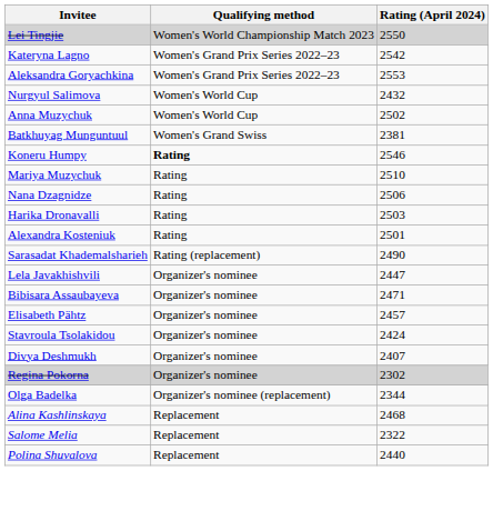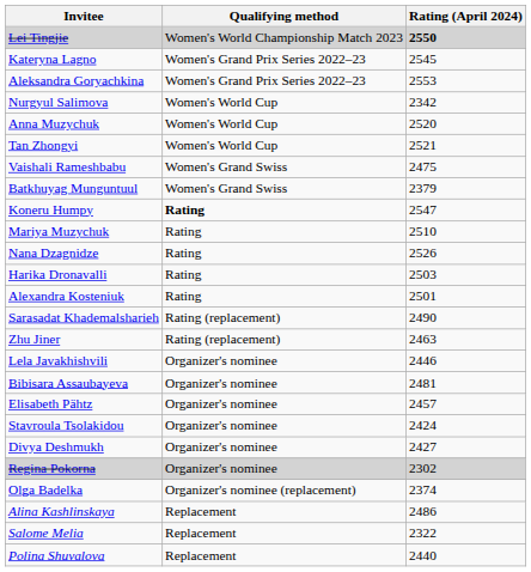 <table class="wikitable sortable">
 <tr>
 <th>Invitee</th>
 <th>Qualifying method</th>
 <th>Rating (April 2024)</th>
 </tr>
 <tr style="background:lightgrey;" |>
 <td> <s><a href='#'>Lei Tingjie</a></s></td>
 <td>Women's World Championship Match 2023</td>
-<td>2550</td>
+<td><strong>2550</strong></td>
 </tr>
 <tr>
 <td> <a href='#'>Kateryna Lagno</a></td>
 <td>Women's Grand Prix Series 2022–23</td>
-<td>2542</td>
+<td>2545</td>
 </tr>
 <tr>
 <td> <a href='#'>Aleksandra Goryachkina</a></td>
 <td>Women's Grand Prix Series 2022–23</td>
 <td>2553</td>
 </tr>
 <tr>
 <td> <a href='#'>Nurgyul Salimova</a></td>
 <td>Women's World Cup</td>
-<td>2432</td>
+<td>2342</td>
 </tr>
 <tr>
 <td> <a href='#'>Anna Muzychuk</a></td>
 <td>Women's World Cup</td>
-<td>2502</td>
+<td>2520</td>
+</tr>
+<tr>
+<td> <a href='#'>Tan Zhongyi</a></td>
+<td>Women's World Cup</td>
+<td>2521</td>
+</tr>
+<tr>
+<td> <a href='#'>Vaishali Rameshbabu</a></td>
+<td>Women's Grand Swiss</td>
+<td>2475</td>
 </tr>
 <tr>
 <td> <a href='#'>Batkhuyag Munguntuul</a></td>
 <td>Women's Grand Swiss</td>
-<td>2381</td>
+<td>2379</td>
 </tr>
 <tr>
 <td> <a href='#'>Koneru Humpy</a></td>
 <td><strong>Rating</strong></td>
-<td>2546</td>
+<td>2547</td>
 </tr>
 <tr>
 <td> <a href='#'>Mariya Muzychuk</a></td>
 <td>Rating</td>
 <td>2510</td>
 </tr>
 <tr>
 <td> <a href='#'>Nana Dzagnidze</a></td>
 <td>Rating</td>
-<td>2506</td>
+<td>2526</td>
 </tr>
 <tr>
 <td> <a href='#'>Harika Dronavalli</a></td>
 <td>Rating</td>
 <td>2503</td>
 </tr>
 <tr>
 <td> <a href='#'>Alexandra Kosteniuk</a></td>
 <td>Rating</td>
 <td>2501</td>
 </tr>
 <tr>
 <td> <a href='#'>Sarasadat Khademalsharieh</a></td>
 <td>Rating (replacement)</td>
 <td>2490</td>
 </tr>
 <tr>
+<td> <a href='#'>Zhu Jiner</a></td>
+<td>Rating (replacement)</td>
+<td>2463</td>
+</tr>
+<tr>
 <td> <a href='#'>Lela Javakhishvili</a></td>
 <td>Organizer's nominee</td>
-<td>2447</td>
+<td>2446</td>
 </tr>
 <tr>
 <td> <a href='#'>Bibisara Assaubayeva</a></td>
 <td>Organizer's nominee</td>
-<td>2471</td>
+<td>2481</td>
 </tr>
 <tr>
 <td> <a href='#'>Elisabeth Pähtz</a></td>
 <td>Organizer's nominee</td>
 <td>2457</td>
 </tr>
 <tr>
 <td> <a href='#'>Stavroula Tsolakidou</a></td>
 <td>Organizer's nominee</td>
 <td>2424</td>
 </tr>
 <tr>
 <td> <a href='#'>Divya Deshmukh</a></td>
 <td>Organizer's nominee</td>
-<td>2407</td>
+<td>2427</td>
 </tr>
 <tr style="background:lightgrey;" |>
 <td> <s><a href='#'>Regina Pokorna</a></s></td>
 <td>Organizer's nominee</td>
 <td>2302</td>
 </tr>
 <tr>
 <td> <a href='#'>Olga Badelka</a></td>
 <td>Organizer's nominee (replacement)</td>
-<td>2344</td>
+<td>2374</td>
 </tr>
 <tr>
 <td><em> <a href='#'>Alina Kashlinskaya</a></em></td>
 <td>Replacement</td>
-<td>2468</td>
+<td>2486</td>
 </tr>
 <tr>
 <td><em> <a href='#'>Salome Melia</a></em></td>
 <td>Replacement</td>
 <td>2322</td>
 </tr>
 <tr>
 <td><em> <a href='#'>Polina Shuvalova</a></em></td>
 <td>Replacement</td>
 <td>2440</td>
 </tr>
 </table>
